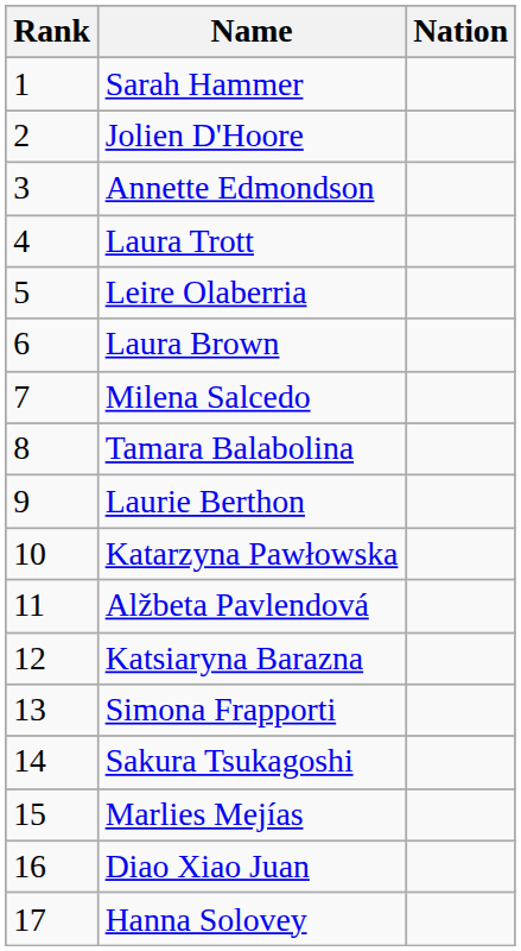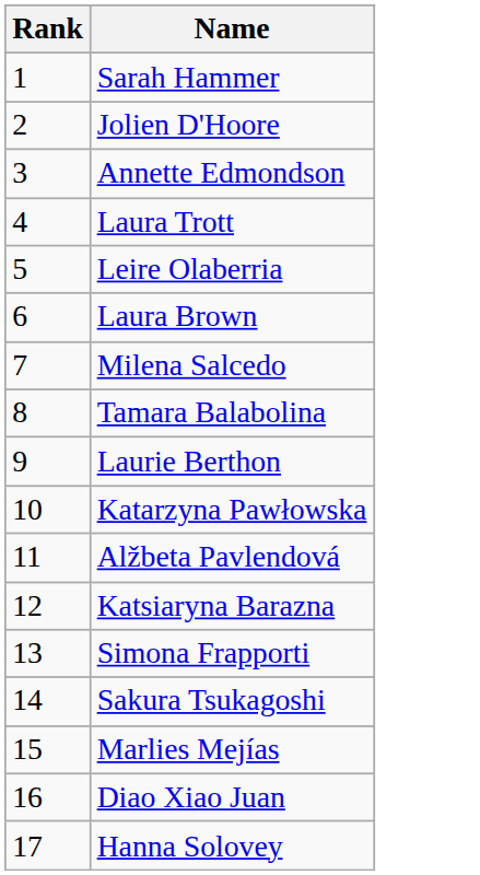 <table class="wikitable sortable" style="text-align:left">
 <tr>
 <th>Rank</th>
 <th>Name</th>
-<th>Nation</th>
 </tr>
 <tr>
 <td>1</td>
 <td><a href='#'>Sarah Hammer</a></td>
-<td></td>
 </tr>
 <tr>
 <td>2</td>
 <td><a href='#'>Jolien D'Hoore</a></td>
-<td></td>
 </tr>
 <tr>
 <td>3</td>
 <td><a href='#'>Annette Edmondson</a></td>
-<td></td>
 </tr>
 <tr>
 <td>4</td>
 <td><a href='#'>Laura Trott</a></td>
-<td></td>
 </tr>
 <tr>
 <td>5</td>
 <td><a href='#'>Leire Olaberria</a></td>
-<td></td>
 </tr>
 <tr>
 <td>6</td>
 <td><a href='#'>Laura Brown</a></td>
-<td></td>
 </tr>
 <tr>
 <td>7</td>
 <td><a href='#'>Milena Salcedo</a></td>
-<td></td>
 </tr>
 <tr>
 <td>8</td>
 <td><a href='#'>Tamara Balabolina</a></td>
-<td></td>
 </tr>
 <tr>
 <td>9</td>
 <td><a href='#'>Laurie Berthon</a></td>
-<td></td>
 </tr>
 <tr>
 <td>10</td>
 <td><a href='#'>Katarzyna Pawłowska</a></td>
-<td></td>
 </tr>
 <tr>
 <td>11</td>
 <td><a href='#'>Alžbeta Pavlendová</a></td>
-<td></td>
 </tr>
 <tr>
 <td>12</td>
 <td><a href='#'>Katsiaryna Barazna</a></td>
-<td></td>
 </tr>
 <tr>
 <td>13</td>
 <td><a href='#'>Simona Frapporti</a></td>
-<td></td>
 </tr>
 <tr>
 <td>14</td>
 <td><a href='#'>Sakura Tsukagoshi</a></td>
-<td></td>
 </tr>
 <tr>
 <td>15</td>
 <td><a href='#'>Marlies Mejías</a></td>
-<td></td>
 </tr>
 <tr>
 <td>16</td>
 <td><a href='#'>Diao Xiao Juan</a></td>
-<td></td>
 </tr>
 <tr>
 <td>17</td>
 <td><a href='#'>Hanna Solovey</a></td>
-<td></td>
 </tr>
 </table>
